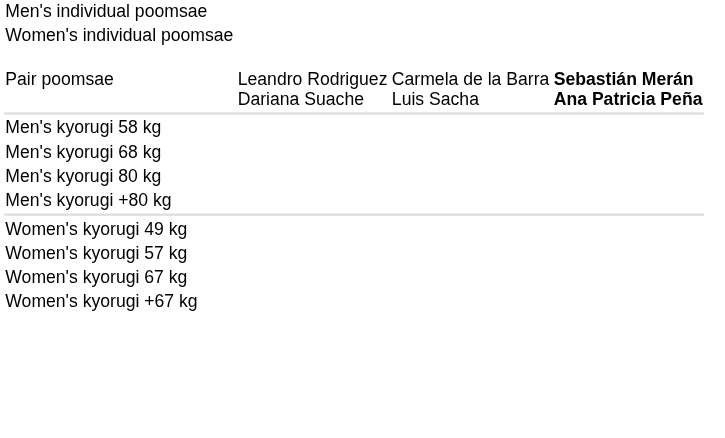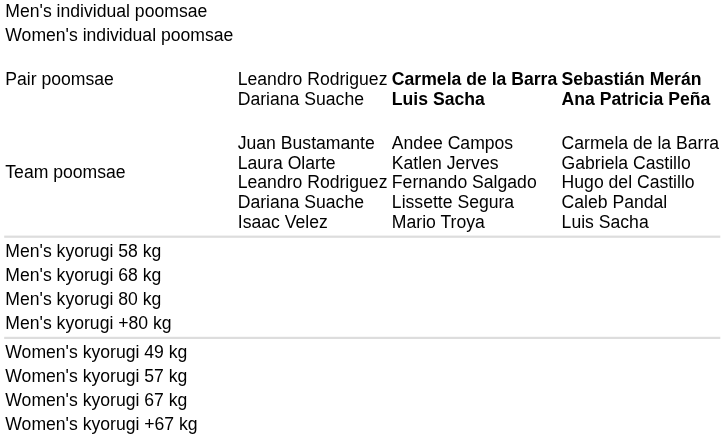 <table>
 <tr>
 <td>Men's individual poomsae</td>
 <td></td>
 <td></td>
 <td></td>
 </tr>
 <tr>
 <td>Women's individual poomsae</td>
 <td></td>
 <td></td>
 <td></td>
 </tr>
 <tr>
 <td>Pair poomsae</td>
 <td><br>Leandro Rodriguez<br>Dariana Suache</td>
-<td><br>Carmela de la Barra<br>Luis Sacha</td>
+<td><strong><br>Carmela de la Barra<br>Luis Sacha</strong></td>
 <td><strong><br>Sebastián Merán<br>Ana Patricia Peña</strong></td>
+</tr>
+<tr>
+<td>Team poomsae</td>
+<td nowrap><br>Juan Bustamante<br>Laura Olarte<br>Leandro Rodriguez<br>Dariana Suache<br>Isaac Velez</td>
+<td><br>Andee Campos<br>Katlen Jerves<br>Fernando Salgado<br>Lissette Segura<br>Mario Troya</td>
+<td><br>Carmela de la Barra<br>Gabriela Castillo<br>Hugo del Castillo<br>Caleb Pandal<br>Luis Sacha</td>
 </tr>
 <tr bgcolor=#dddddd>
 <td colspan=4></td>
 </tr>
 <tr>
 <td rowspan=2>Men's kyorugi 58 kg</td>
 <td rowspan=2></td>
 <td rowspan=2></td>
 <td></td>
 </tr>
 <tr>
 <td></td>
 </tr>
 <tr>
 <td rowspan=2>Men's kyorugi 68 kg</td>
 <td rowspan=2></td>
 <td rowspan=2></td>
 <td></td>
 </tr>
 <tr>
 <td></td>
 </tr>
 <tr>
 <td rowspan=2>Men's kyorugi 80 kg</td>
 <td rowspan=2></td>
 <td rowspan=2></td>
 <td></td>
 </tr>
 <tr>
 <td></td>
 </tr>
 <tr>
 <td rowspan=2>Men's kyorugi +80 kg</td>
 <td rowspan=2></td>
 <td rowspan=2></td>
 <td></td>
 </tr>
 <tr>
 <td></td>
 </tr>
 <tr bgcolor=#dddddd>
 <td colspan=4></td>
 </tr>
 <tr>
 <td rowspan=2>Women's kyorugi 49 kg</td>
 <td rowspan=2></td>
 <td rowspan=2></td>
 <td></td>
 </tr>
 <tr>
 <td></td>
 </tr>
 <tr>
 <td rowspan=2>Women's kyorugi 57 kg</td>
 <td rowspan=2 nowrap></td>
 <td rowspan=2></td>
 <td></td>
 </tr>
 <tr>
 <td></td>
 </tr>
 <tr>
 <td rowspan=2>Women's kyorugi 67 kg</td>
 <td rowspan=2></td>
 <td rowspan=2 nowrap></td>
 <td></td>
 </tr>
 <tr>
 <td></td>
 </tr>
 <tr>
 <td rowspan=2>Women's kyorugi +67 kg</td>
 <td rowspan=2></td>
 <td rowspan=2></td>
 <td nowrap></td>
 </tr>
 <tr>
 <td></td>
 </tr>
 </table>
